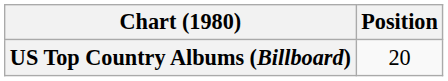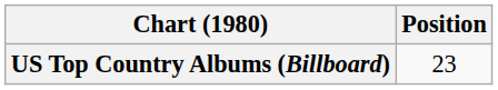 <table class="wikitable plainrowheaders" style="text-align:center">
 <tr>
 <th scope="col">Chart (1980)</th>
 <th scope="col">Position</th>
 </tr>
 <tr>
 <th scope="row">US Top Country Albums (<em>Billboard</em>)</th>
-<td>20</td>
+<td>23</td>
 </tr>
 </table>
